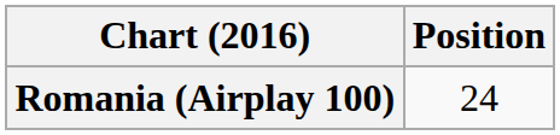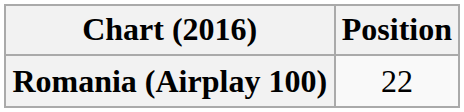 <table class="wikitable plainrowheaders" style="text-align:center">
 <tr>
 <th>Chart (2016)</th>
 <th>Position</th>
 </tr>
 <tr>
 <th scope="row">Romania (Airplay 100)</th>
-<td>24</td>
+<td>22</td>
 </tr>
 </table>
